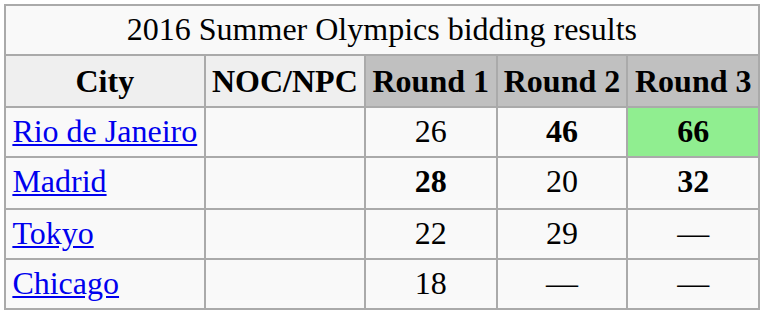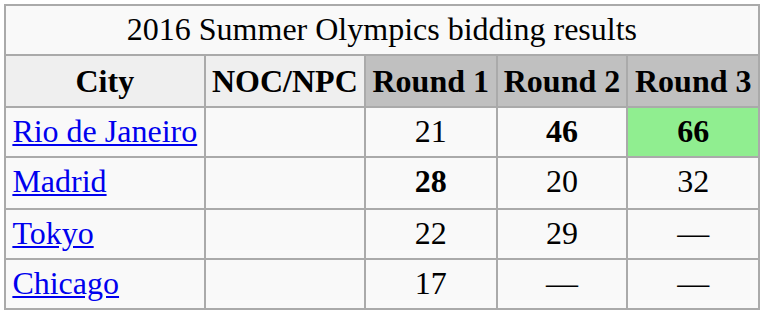 <table class="wikitable" style="width:auto; text-align:center;">
 <tr>
 <td colspan=6>2016 Summer Olympics bidding results</td>
 </tr>
 <tr style="background:#efefef;">
 <td><strong>City</strong></td>
 <td><strong>NOC/NPC</strong></td>
 <td style="background: silver"><strong>Round 1</strong></td>
 <td style="background: silver"><strong>Round 2</strong></td>
 <td style="background: silver"><strong>Round 3</strong></td>
 </tr>
 <tr>
 <td style="text-align:left;"><a href='#'>Rio de Janeiro</a></td>
 <td style="text-align:left;"></td>
-<td>26</td>
+<td>21</td>
 <td><strong>46</strong></td>
 <td style="background: lightgreen;"><strong>66</strong></td>
 </tr>
 <tr>
 <td style="text-align:left;"><a href='#'>Madrid</a></td>
 <td style="text-align:left;"></td>
 <td><strong>28</strong></td>
 <td>20</td>
-<td><strong>32</strong></td>
+<td>32</td>
 </tr>
 <tr>
 <td style="text-align:left;"><a href='#'>Tokyo</a></td>
 <td style="text-align:left;"></td>
 <td>22</td>
 <td>29</td>
 <td>—</td>
 </tr>
 <tr>
 <td style="text-align:left;"><a href='#'>Chicago</a></td>
 <td style="text-align:left;"></td>
-<td>18</td>
+<td>17</td>
 <td>—</td>
 <td>—</td>
 </tr>
 </table>
